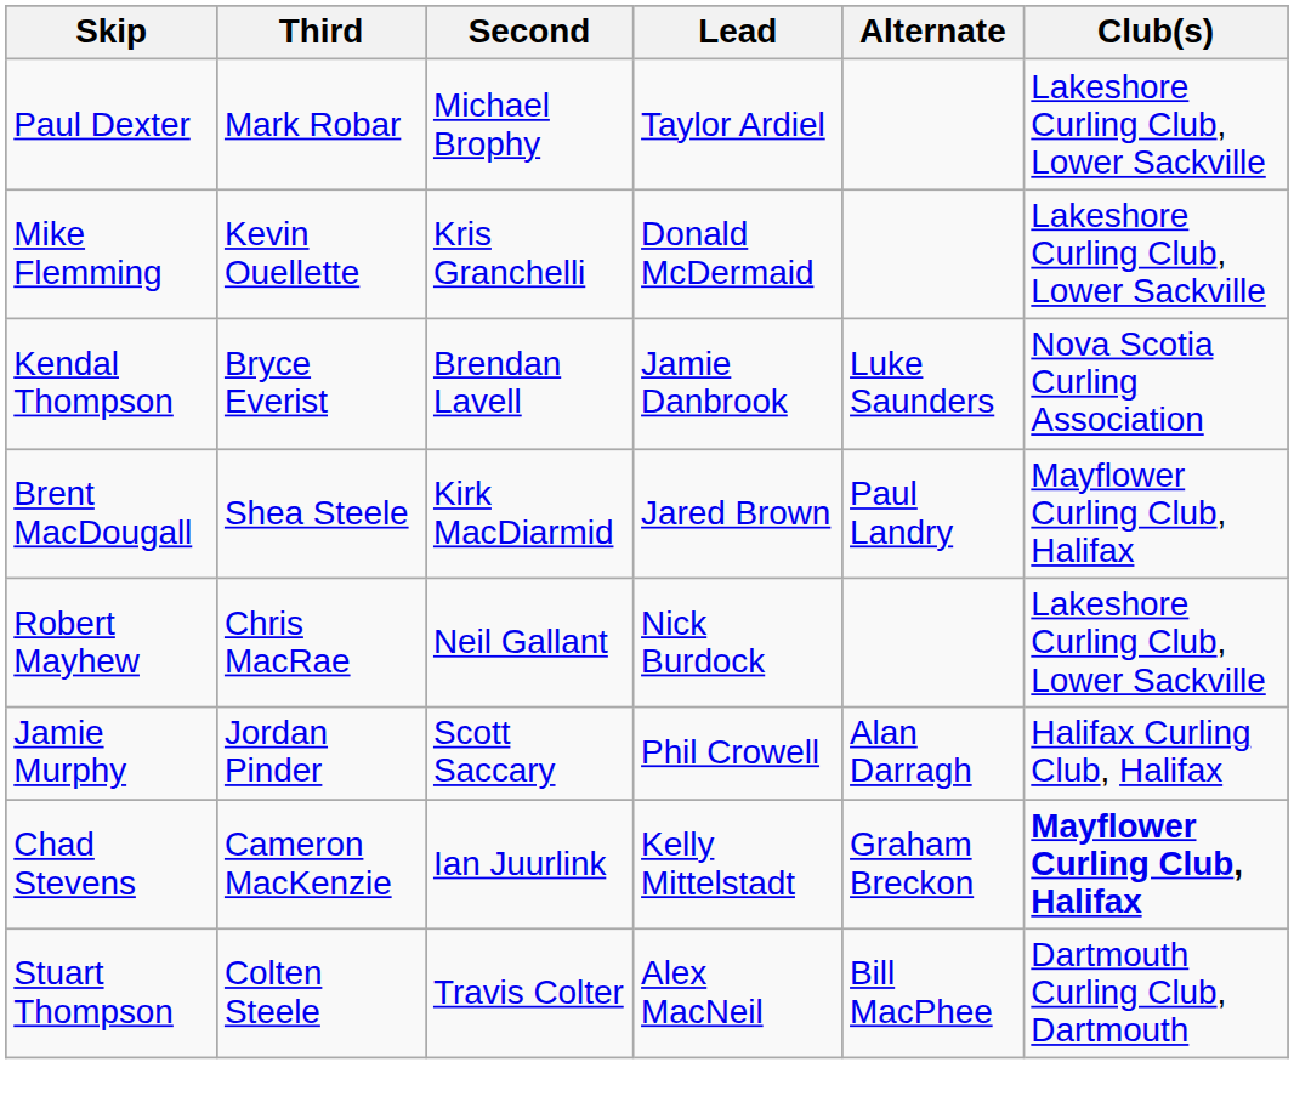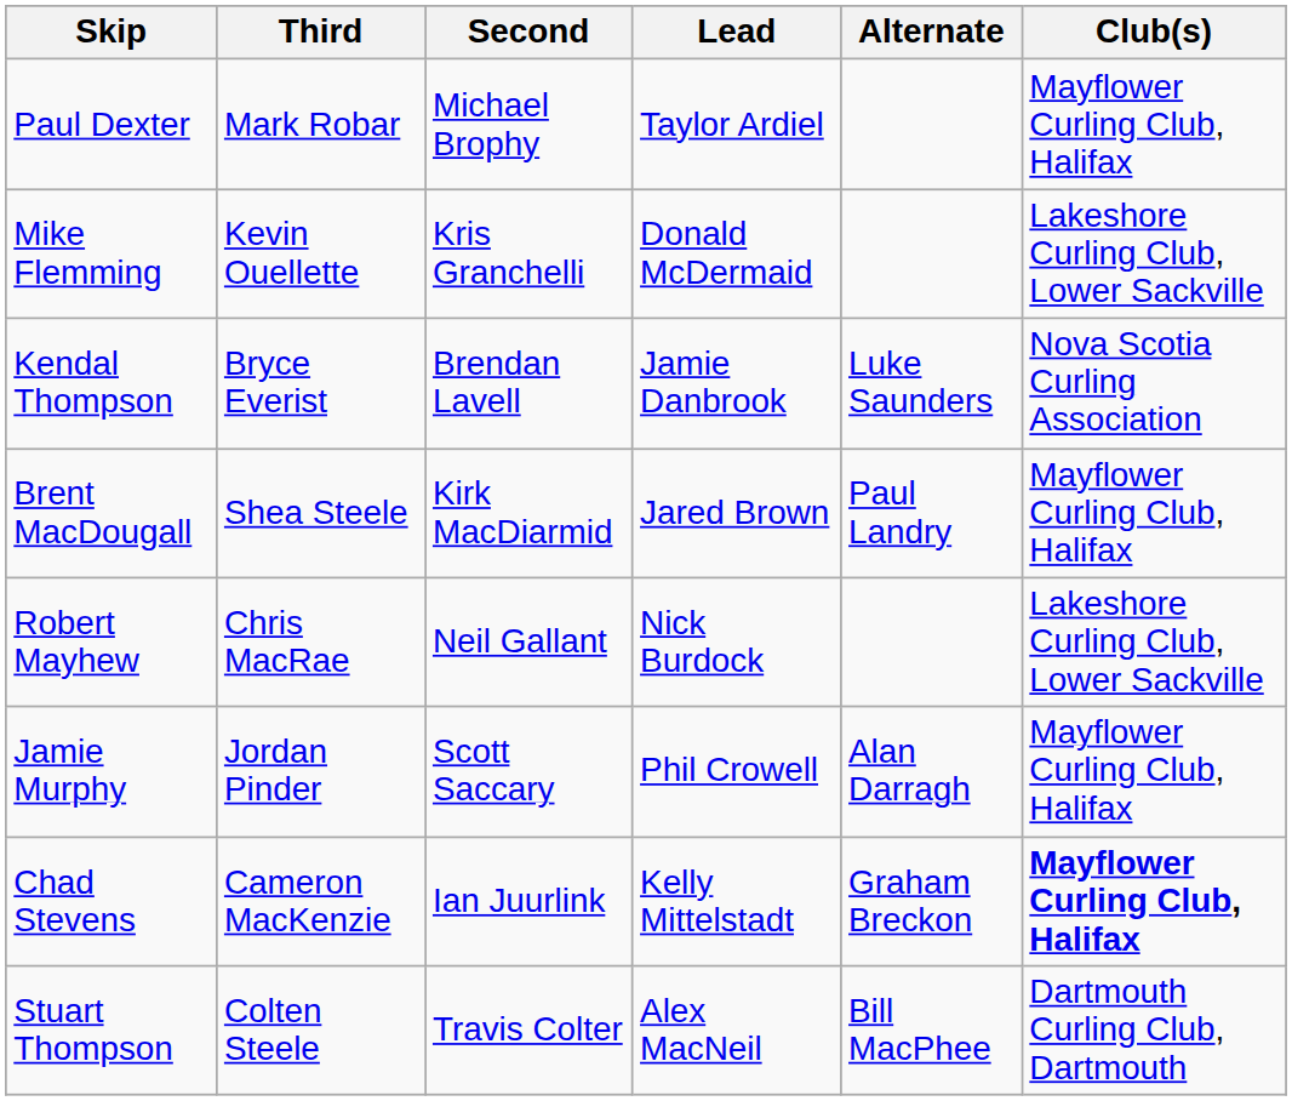 <table class="wikitable">
 <tr>
 <th>Skip</th>
 <th>Third</th>
 <th>Second</th>
 <th>Lead</th>
 <th>Alternate</th>
 <th>Club(s)</th>
 </tr>
 <tr>
 <td><a href='#'>Paul Dexter</a></td>
 <td><a href='#'>Mark Robar</a></td>
 <td><a href='#'>Michael Brophy</a></td>
 <td><a href='#'>Taylor Ardiel</a></td>
 <td></td>
-<td><a href='#'>Lakeshore Curling Club</a>, <a href='#'>Lower Sackville</a></td>
+<td><a href='#'>Mayflower Curling Club</a>, <a href='#'>Halifax</a></td>
 </tr>
 <tr>
 <td><a href='#'>Mike Flemming</a></td>
 <td><a href='#'>Kevin Ouellette</a></td>
 <td><a href='#'>Kris Granchelli</a></td>
 <td><a href='#'>Donald McDermaid</a></td>
 <td></td>
 <td><a href='#'>Lakeshore Curling Club</a>, <a href='#'>Lower Sackville</a></td>
 </tr>
 <tr>
 <td><a href='#'>Kendal Thompson</a></td>
 <td><a href='#'>Bryce Everist</a></td>
 <td><a href='#'>Brendan Lavell</a></td>
 <td><a href='#'>Jamie Danbrook</a></td>
 <td><a href='#'>Luke Saunders</a></td>
 <td><a href='#'>Nova Scotia Curling Association</a></td>
 </tr>
 <tr>
 <td><a href='#'>Brent MacDougall</a></td>
 <td><a href='#'>Shea Steele</a></td>
 <td><a href='#'>Kirk MacDiarmid</a></td>
 <td><a href='#'>Jared Brown</a></td>
 <td><a href='#'>Paul Landry</a></td>
 <td><a href='#'>Mayflower Curling Club</a>, <a href='#'>Halifax</a></td>
 </tr>
 <tr>
 <td><a href='#'>Robert Mayhew</a></td>
 <td><a href='#'>Chris MacRae</a></td>
 <td><a href='#'>Neil Gallant</a></td>
 <td><a href='#'>Nick Burdock</a></td>
 <td></td>
 <td><a href='#'>Lakeshore Curling Club</a>, <a href='#'>Lower Sackville</a></td>
 </tr>
 <tr>
 <td><a href='#'>Jamie Murphy</a></td>
 <td><a href='#'>Jordan Pinder</a></td>
 <td><a href='#'>Scott Saccary</a></td>
 <td><a href='#'>Phil Crowell</a></td>
 <td><a href='#'>Alan Darragh</a></td>
-<td><a href='#'>Halifax Curling Club</a>, <a href='#'>Halifax</a></td>
+<td><a href='#'>Mayflower Curling Club</a>, <a href='#'>Halifax</a></td>
 </tr>
 <tr>
 <td><a href='#'>Chad Stevens</a></td>
 <td><a href='#'>Cameron MacKenzie</a></td>
 <td><a href='#'>Ian Juurlink</a></td>
 <td><a href='#'>Kelly Mittelstadt</a></td>
 <td><a href='#'>Graham Breckon</a></td>
 <td><strong><a href='#'>Mayflower Curling Club</a>, <a href='#'>Halifax</a></strong></td>
 </tr>
 <tr>
 <td><a href='#'>Stuart Thompson</a></td>
 <td><a href='#'>Colten Steele</a></td>
 <td><a href='#'>Travis Colter</a></td>
 <td><a href='#'>Alex MacNeil</a></td>
 <td><a href='#'>Bill MacPhee</a></td>
 <td><a href='#'>Dartmouth Curling Club</a>, <a href='#'>Dartmouth</a></td>
 </tr>
 </table>
